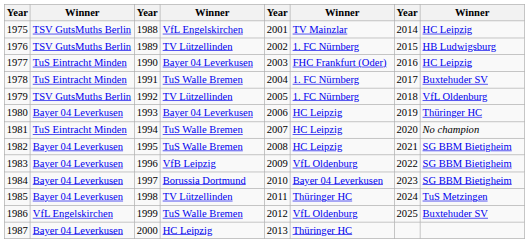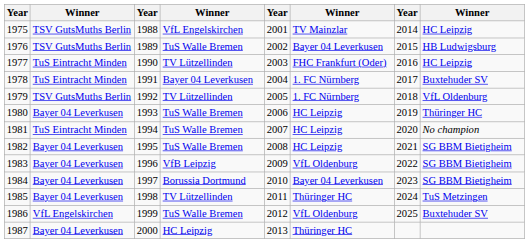 <table class="wikitable" style="text-align:center">
 <tr>
 <th>Year</th>
 <th width="20%">Winner</th>
 <th>Year</th>
 <th width="20%">Winner</th>
 <th>Year</th>
 <th width="20%">Winner</th>
 <th>Year</th>
 <th width="20%">Winner</th>
 </tr>
 <tr>
 <td>1975</td>
 <td style="text-align:left;"><a href='#'>TSV GutsMuths Berlin</a></td>
 <td>1988</td>
 <td style="text-align:left;"><a href='#'>VfL Engelskirchen</a></td>
 <td>2001</td>
 <td style="text-align:left;"><a href='#'>TV Mainzlar</a></td>
 <td>2014</td>
 <td style="text-align:left;"><a href='#'>HC Leipzig</a></td>
 </tr>
 <tr>
 <td>1976</td>
 <td style="text-align:left;"><a href='#'>TSV GutsMuths Berlin</a></td>
 <td>1989</td>
-<td style="text-align:left;"><a href='#'>TV Lützellinden</a></td>
+<td style="text-align:left;"><a href='#'>TuS Walle Bremen</a></td>
 <td>2002</td>
-<td style="text-align:left;"><a href='#'>1. FC Nürnberg</a></td>
+<td style="text-align:left;"><a href='#'>Bayer 04 Leverkusen</a></td>
 <td>2015</td>
 <td style="text-align:left;"><a href='#'>HB Ludwigsburg</a></td>
 </tr>
 <tr>
 <td>1977</td>
 <td style="text-align:left;"><a href='#'>TuS Eintracht Minden</a></td>
 <td>1990</td>
-<td style="text-align:left;"><a href='#'>Bayer 04 Leverkusen</a></td>
+<td style="text-align:left;"><a href='#'>TV Lützellinden</a></td>
 <td>2003</td>
 <td style="text-align:left;"><a href='#'>FHC Frankfurt (Oder)</a></td>
 <td>2016</td>
 <td style="text-align:left;"><a href='#'>HC Leipzig</a></td>
 </tr>
 <tr>
 <td>1978</td>
 <td style="text-align:left;"><a href='#'>TuS Eintracht Minden</a></td>
 <td>1991</td>
-<td style="text-align:left;"><a href='#'>TuS Walle Bremen</a></td>
+<td style="text-align:left;"><a href='#'>Bayer 04 Leverkusen</a></td>
 <td>2004</td>
 <td style="text-align:left;"><a href='#'>1. FC Nürnberg</a></td>
 <td>2017</td>
 <td style="text-align:left;"><a href='#'>Buxtehuder SV</a></td>
 </tr>
 <tr>
 <td>1979</td>
 <td style="text-align:left;"><a href='#'>TSV GutsMuths Berlin</a></td>
 <td>1992</td>
 <td style="text-align:left;"><a href='#'>TV Lützellinden</a></td>
 <td>2005</td>
 <td style="text-align:left;"><a href='#'>1. FC Nürnberg</a></td>
 <td>2018</td>
 <td style="text-align:left;"><a href='#'>VfL Oldenburg</a></td>
 </tr>
 <tr>
 <td>1980</td>
 <td style="text-align:left;"><a href='#'>Bayer 04 Leverkusen</a></td>
 <td>1993</td>
-<td style="text-align:left;"><a href='#'>Bayer 04 Leverkusen</a></td>
+<td style="text-align:left;"><a href='#'>TuS Walle Bremen</a></td>
 <td>2006</td>
 <td style="text-align:left;"><a href='#'>HC Leipzig</a></td>
 <td>2019</td>
 <td style="text-align:left;"><a href='#'>Thüringer HC</a></td>
 </tr>
 <tr>
 <td>1981</td>
 <td style="text-align:left;"><a href='#'>TuS Eintracht Minden</a></td>
 <td>1994</td>
 <td style="text-align:left;"><a href='#'>TuS Walle Bremen</a></td>
 <td>2007</td>
 <td style="text-align:left;"><a href='#'>HC Leipzig</a></td>
 <td>2020</td>
 <td style="text-align:left;"><em>No champion</em></td>
 </tr>
 <tr>
 <td>1982</td>
 <td style="text-align:left;"><a href='#'>Bayer 04 Leverkusen</a></td>
 <td>1995</td>
 <td style="text-align:left;"><a href='#'>TuS Walle Bremen</a></td>
 <td>2008</td>
 <td style="text-align:left;"><a href='#'>HC Leipzig</a></td>
 <td>2021</td>
 <td style="text-align:left;"><a href='#'>SG BBM Bietigheim</a></td>
 </tr>
 <tr>
 <td>1983</td>
 <td style="text-align:left;"><a href='#'>Bayer 04 Leverkusen</a></td>
 <td>1996</td>
 <td style="text-align:left;"><a href='#'>VfB Leipzig</a></td>
 <td>2009</td>
 <td style="text-align:left;"><a href='#'>VfL Oldenburg</a></td>
 <td>2022</td>
 <td style="text-align:left;"><a href='#'>SG BBM Bietigheim</a></td>
 </tr>
 <tr>
 <td>1984</td>
 <td style="text-align:left;"><a href='#'>Bayer 04 Leverkusen</a></td>
 <td>1997</td>
 <td style="text-align:left;"><a href='#'>Borussia Dortmund</a></td>
 <td>2010</td>
 <td style="text-align:left;"><a href='#'>Bayer 04 Leverkusen</a></td>
 <td>2023</td>
 <td style="text-align:left;"><a href='#'>SG BBM Bietigheim</a></td>
 </tr>
 <tr>
 <td>1985</td>
 <td style="text-align:left;"><a href='#'>Bayer 04 Leverkusen</a></td>
 <td>1998</td>
 <td style="text-align:left;"><a href='#'>TV Lützellinden</a></td>
 <td>2011</td>
 <td style="text-align:left;"><a href='#'>Thüringer HC</a></td>
 <td>2024</td>
 <td style="text-align:left;"><a href='#'>TuS Metzingen</a></td>
 </tr>
 <tr>
 <td>1986</td>
 <td style="text-align:left;"><a href='#'>VfL Engelskirchen</a></td>
 <td>1999</td>
 <td style="text-align:left;"><a href='#'>TuS Walle Bremen</a></td>
 <td>2012</td>
 <td style="text-align:left;"><a href='#'>VfL Oldenburg</a></td>
 <td>2025</td>
 <td style="text-align:left;"><a href='#'>Buxtehuder SV</a></td>
 </tr>
 <tr>
 <td>1987</td>
 <td style="text-align:left;"><a href='#'>Bayer 04 Leverkusen</a></td>
 <td>2000</td>
 <td style="text-align:left;"><a href='#'>HC Leipzig</a></td>
 <td>2013</td>
 <td style="text-align:left;"><a href='#'>Thüringer HC</a></td>
 <td></td>
 <td style="text-align:left;"></td>
 </tr>
 </table>
